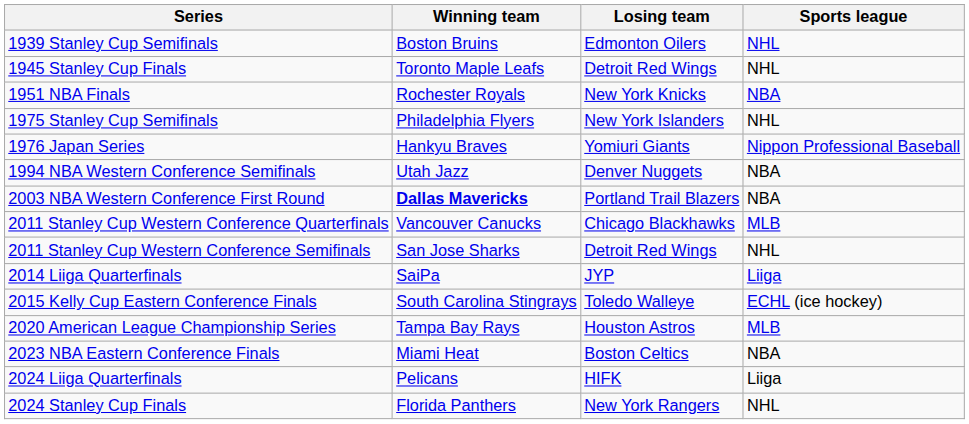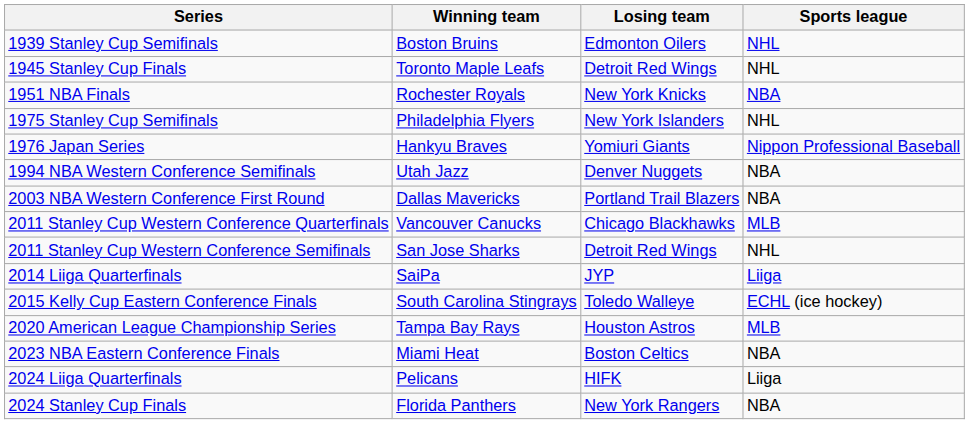 <table class="wikitable">
 <tr>
 <th>Series</th>
 <th>Winning team</th>
 <th>Losing team</th>
 <th>Sports league</th>
 </tr>
 <tr>
 <td><a href='#'>1939 Stanley Cup Semifinals</a></td>
 <td><a href='#'>Boston Bruins</a></td>
 <td><a href='#'>Edmonton Oilers</a></td>
 <td><a href='#'>NHL</a></td>
 </tr>
 <tr>
 <td><a href='#'>1945 Stanley Cup Finals</a></td>
 <td><a href='#'>Toronto Maple Leafs</a></td>
 <td><a href='#'>Detroit Red Wings</a></td>
 <td>NHL</td>
 </tr>
 <tr>
 <td><a href='#'>1951 NBA Finals</a></td>
 <td><a href='#'>Rochester Royals</a></td>
 <td><a href='#'>New York Knicks</a></td>
 <td><a href='#'>NBA</a></td>
 </tr>
 <tr>
 <td><a href='#'>1975 Stanley Cup Semifinals</a></td>
 <td><a href='#'>Philadelphia Flyers</a></td>
 <td><a href='#'>New York Islanders</a></td>
 <td>NHL</td>
 </tr>
 <tr>
 <td><a href='#'>1976 Japan Series</a></td>
 <td><a href='#'>Hankyu Braves</a></td>
 <td><a href='#'>Yomiuri Giants</a></td>
 <td><a href='#'>Nippon Professional Baseball</a></td>
 </tr>
 <tr>
 <td><a href='#'>1994 NBA Western Conference Semifinals</a></td>
 <td><a href='#'>Utah Jazz</a></td>
 <td><a href='#'>Denver Nuggets</a></td>
 <td>NBA</td>
 </tr>
 <tr>
 <td><a href='#'>2003 NBA Western Conference First Round</a></td>
-<td><strong><a href='#'>Dallas Mavericks</a></strong></td>
+<td><a href='#'>Dallas Mavericks</a></td>
 <td><a href='#'>Portland Trail Blazers</a></td>
 <td>NBA</td>
 </tr>
 <tr>
 <td><a href='#'>2011 Stanley Cup Western Conference Quarterfinals</a></td>
 <td><a href='#'>Vancouver Canucks</a></td>
 <td><a href='#'>Chicago Blackhawks</a></td>
 <td><a href='#'>MLB</a></td>
 </tr>
 <tr>
 <td><a href='#'>2011 Stanley Cup Western Conference Semifinals</a></td>
 <td><a href='#'>San Jose Sharks</a></td>
 <td><a href='#'>Detroit Red Wings</a></td>
 <td>NHL</td>
 </tr>
 <tr>
 <td><a href='#'>2014 Liiga Quarterfinals</a></td>
 <td><a href='#'>SaiPa</a></td>
 <td><a href='#'>JYP</a></td>
 <td><a href='#'>Liiga</a></td>
 </tr>
 <tr>
 <td><a href='#'>2015 Kelly Cup Eastern Conference Finals</a></td>
 <td><a href='#'>South Carolina Stingrays</a></td>
 <td><a href='#'>Toledo Walleye</a></td>
 <td><a href='#'>ECHL</a> (ice hockey)</td>
 </tr>
 <tr>
 <td><a href='#'>2020 American League Championship Series</a></td>
 <td><a href='#'>Tampa Bay Rays</a></td>
 <td><a href='#'>Houston Astros</a></td>
 <td><a href='#'>MLB</a></td>
 </tr>
 <tr>
 <td><a href='#'>2023 NBA Eastern Conference Finals</a></td>
 <td><a href='#'>Miami Heat</a></td>
 <td><a href='#'>Boston Celtics</a></td>
 <td>NBA</td>
 </tr>
 <tr>
 <td><a href='#'>2024 Liiga Quarterfinals</a></td>
 <td><a href='#'>Pelicans</a></td>
 <td><a href='#'>HIFK</a></td>
 <td>Liiga</td>
 </tr>
 <tr>
 <td><a href='#'>2024 Stanley Cup Finals</a></td>
 <td><a href='#'>Florida Panthers</a></td>
 <td><a href='#'>New York Rangers</a></td>
-<td>NHL</td>
+<td>NBA</td>
 </tr>
 </table>
